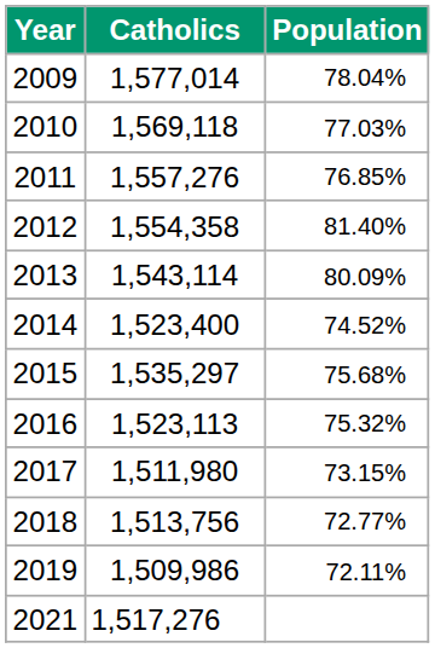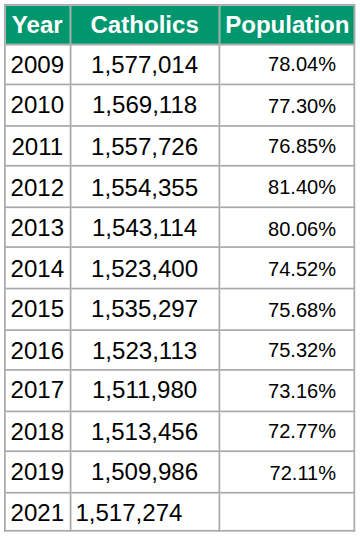 <table class="wikitable plainrowheaders" style="background:#fff; font-size:87%; line-height:16px; border:grey solid 1px; border-collapse:collapse;">
 <tr style="color:white;">
 <th style="width:30px; background:#00966E;">Year</th>
 <th style="width:80px; background:#00966E;">Catholics</th>
 <th style="width:62px; background:#00966E;">Population</th>
 </tr>
 <tr align=center>
 <td>2009</td>
 <td>1,577,014</td>
 <td align=right><small>78.04%</small>  </td>
 </tr>
 <tr align=center>
 <td>2010</td>
 <td>1,569,118</td>
-<td align=right><small></small> <small>77.03%</small>  </td>
+<td align=right><small></small> <small>77.30%</small>  </td>
 </tr>
 <tr align=center>
 <td>2011</td>
-<td>1,557,276</td>
+<td>1,557,726</td>
 <td align=right><small></small> <small>76.85%</small>  </td>
 </tr>
 <tr align=center>
 <td>2012</td>
-<td>1,554,358</td>
+<td>1,554,355</td>
 <td align=right><small></small> <small>81.40%</small>  </td>
 </tr>
 <tr align=center>
 <td>2013</td>
 <td>1,543,114</td>
-<td align=right><small></small> <small>80.09%</small>  </td>
+<td align=right><small></small> <small>80.06%</small>  </td>
 </tr>
 <tr align=center>
 <td>2014</td>
 <td>1,523,400</td>
 <td align=right><small></small> <small>74.52%</small>  </td>
 </tr>
 <tr align=center>
 <td>2015</td>
 <td>1,535,297</td>
 <td align=right><small></small> <small>75.68%</small>  </td>
 </tr>
 <tr align=center>
 <td>2016</td>
 <td>1,523,113</td>
 <td align=right><small></small> <small>75.32%</small>  </td>
 </tr>
 <tr align=center>
 <td>2017</td>
 <td>1,511,980</td>
-<td align=right><small></small> <small>73.15%</small>  </td>
+<td align=right><small></small> <small>73.16%</small>  </td>
 </tr>
 <tr align=center>
 <td>2018</td>
-<td>1,513,756</td>
+<td>1,513,456</td>
 <td align=right><small></small> <small>72.77%</small>  </td>
 </tr>
 <tr align=center>
 <td>2019</td>
 <td>1,509,986</td>
 <td align=right><small></small> <small>72.11%</small>  </td>
 </tr>
 <tr>
 <td>2021</td>
-<td>1,517,276</td>
+<td>1,517,274</td>
 <td></td>
 </tr>
 </table>
